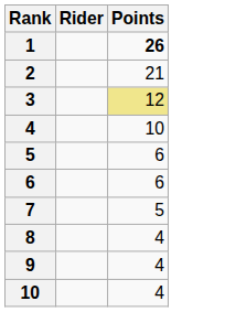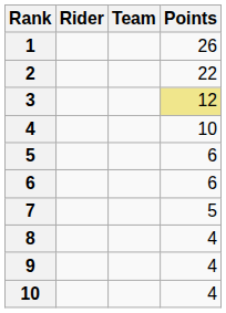 <table class="wikitable" margin-bottom:0;">
 <tr>
 <th scope="col">Rank</th>
 <th scope="col">Rider</th>
+<th scope="col">Team</th>
 <th scope="col">Points</th>
 </tr>
 <tr>
 <th scope="row">1</th>
 <td> </td>
-<td align="right"><strong>26</strong></td>
+<td></td>
+<td align="right">26</td>
 </tr>
 <tr>
 <th scope="row">2</th>
 <td></td>
-<td align="right">21</td>
+<td></td>
+<td align="right">22</td>
 </tr>
 <tr>
 <th scope="row">3</th>
+<td></td>
 <td></td>
 <td align="right" style="background: khaki;">12</td>
 </tr>
 <tr>
 <th scope="row">4</th>
 <td></td>
+<td></td>
 <td align="right">10</td>
 </tr>
 <tr>
 <th scope="row">5</th>
+<td></td>
 <td></td>
 <td align="right">6</td>
 </tr>
 <tr>
 <th scope="row">6</th>
 <td></td>
+<td></td>
 <td align="right">6</td>
 </tr>
 <tr>
 <th scope="row">7</th>
+<td></td>
 <td></td>
 <td align="right">5</td>
 </tr>
 <tr>
 <th scope="row">8</th>
 <td></td>
+<td></td>
 <td align="right">4</td>
 </tr>
 <tr>
 <th scope="row">9</th>
+<td></td>
 <td></td>
 <td align="right">4</td>
 </tr>
 <tr>
 <th scope="row">10</th>
 <td></td>
+<td></td>
 <td align="right">4</td>
 </tr>
 </table>
